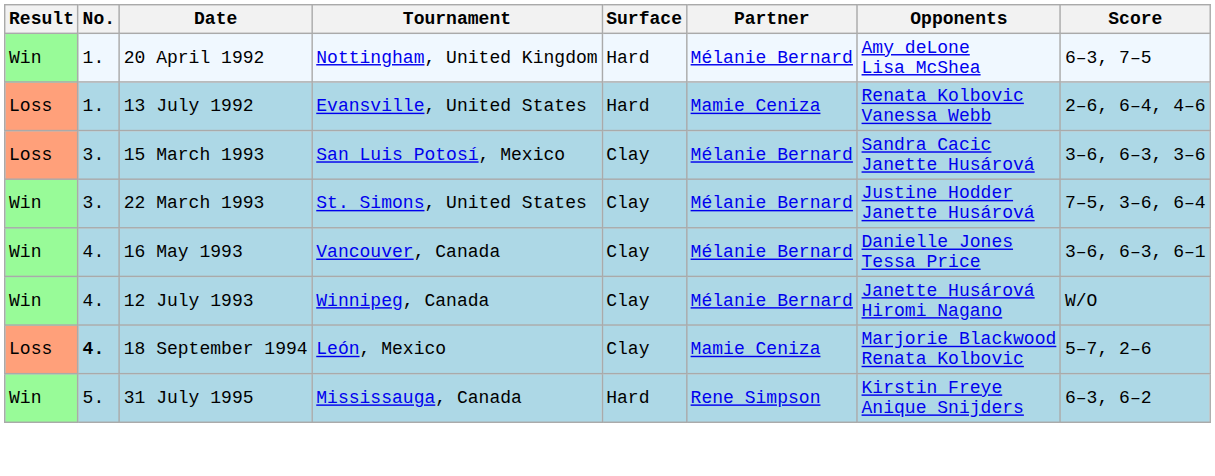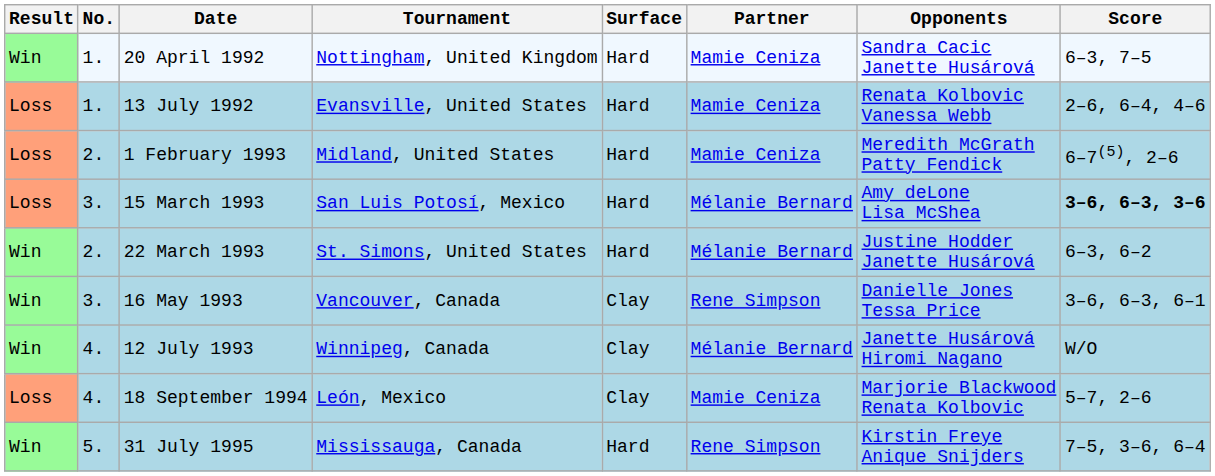 <table class="sortable wikitable" style=font-size:97%>
 <tr>
 <th>Result</th>
 <th>No.</th>
 <th>Date</th>
 <th>Tournament</th>
 <th>Surface</th>
 <th>Partner</th>
 <th>Opponents</th>
 <th>Score</th>
 </tr>
 <tr style="background:#f0f8ff;">
 <td style="background:#98fb98;">Win</td>
 <td>1.</td>
 <td>20 April  1992</td>
 <td><a href='#'>Nottingham</a>, United Kingdom</td>
 <td>Hard</td>
-<td> <a href='#'>Mélanie Bernard</a></td>
-<td> <a href='#'>Amy deLone</a><br>  <a href='#'>Lisa McShea</a></td>
+<td> <a href='#'>Mamie Ceniza</a></td>
+<td> <a href='#'>Sandra Cacic</a> <br>  <a href='#'>Janette Husárová</a></td>
 <td>6–3, 7–5</td>
 </tr>
 <tr bgcolor=lightblue>
 <td style="background:#ffa07a;">Loss</td>
 <td>1.</td>
 <td>13 July 1992</td>
 <td><a href='#'>Evansville</a>, United States</td>
 <td>Hard</td>
 <td> <a href='#'>Mamie Ceniza</a></td>
 <td> <a href='#'>Renata Kolbovic</a> <br>  <a href='#'>Vanessa Webb</a></td>
 <td>2–6, 6–4, 4–6</td>
 </tr>
 <tr style="background:lightblue;">
 <td style="background:#ffa07a;">Loss</td>
+<td>2.</td>
+<td>1 February 1993</td>
+<td><a href='#'>Midland</a>, United States</td>
+<td>Hard</td>
+<td> <a href='#'>Mamie Ceniza</a></td>
+<td> <a href='#'>Meredith McGrath</a> <br>  <a href='#'>Patty Fendick</a></td>
+<td>6–7<sup>(5)</sup>, 2–6</td>
+</tr>
+<tr style="background:lightblue;">
+<td style="background:#ffa07a;">Loss</td>
 <td>3.</td>
 <td>15 March 1993</td>
 <td><a href='#'>San Luis Potosí</a>, Mexico</td>
-<td>Clay</td>
+<td>Hard</td>
 <td> <a href='#'>Mélanie Bernard</a></td>
-<td> <a href='#'>Sandra Cacic</a> <br>  <a href='#'>Janette Husárová</a></td>
-<td>3–6, 6–3, 3–6</td>
+<td> <a href='#'>Amy deLone</a><br>  <a href='#'>Lisa McShea</a></td>
+<td><strong>3–6, 6–3, 3–6</strong></td>
 </tr>
 <tr bgcolor="lightblue">
 <td style="background:#98fb98;">Win</td>
-<td>3.</td>
+<td>2.</td>
 <td>22 March 1993</td>
 <td><a href='#'>St. Simons</a>, United States</td>
-<td>Clay</td>
+<td>Hard</td>
 <td> <a href='#'>Mélanie Bernard</a></td>
 <td> <a href='#'>Justine Hodder</a> <br>  <a href='#'>Janette Husárová</a></td>
-<td>7–5, 3–6, 6–4</td>
+<td>6–3, 6–2</td>
 </tr>
 <tr style="background:lightblue;">
 <td style="background:#98fb98;">Win</td>
-<td>4.</td>
+<td>3.</td>
 <td>16 May 1993</td>
 <td><a href='#'>Vancouver</a>, Canada</td>
 <td>Clay</td>
-<td> <a href='#'>Mélanie Bernard</a></td>
+<td> <a href='#'>Rene Simpson</a></td>
 <td> <a href='#'>Danielle Jones</a> <br>  <a href='#'>Tessa Price</a></td>
 <td>3–6, 6–3, 6–1</td>
 </tr>
 <tr bgcolor="lightblue">
 <td style="background:#98fb98;">Win</td>
 <td>4.</td>
 <td>12 July 1993</td>
 <td><a href='#'>Winnipeg</a>, Canada</td>
 <td>Clay</td>
 <td> <a href='#'>Mélanie Bernard</a></td>
 <td> <a href='#'>Janette Husárová</a> <br>  <a href='#'>Hiromi Nagano</a></td>
 <td>W/O</td>
 </tr>
 <tr style="background:lightblue;">
 <td style="background:#ffa07a;">Loss</td>
-<td><strong>4.</strong></td>
+<td>4.</td>
 <td>18 September 1994</td>
 <td><a href='#'>León</a>, Mexico</td>
 <td>Clay</td>
 <td> <a href='#'>Mamie Ceniza</a></td>
 <td> <a href='#'>Marjorie Blackwood</a> <br>  <a href='#'>Renata Kolbovic</a></td>
 <td>5–7, 2–6</td>
 </tr>
 <tr style="background:lightblue;">
 <td style="background:#98fb98;">Win</td>
 <td>5.</td>
 <td>31 July 1995</td>
 <td><a href='#'>Mississauga</a>, Canada</td>
 <td>Hard</td>
 <td> <a href='#'>Rene Simpson</a></td>
 <td> <a href='#'>Kirstin Freye</a> <br>  <a href='#'>Anique Snijders</a></td>
-<td>6–3, 6–2</td>
+<td>7–5, 3–6, 6–4</td>
 </tr>
 </table>
